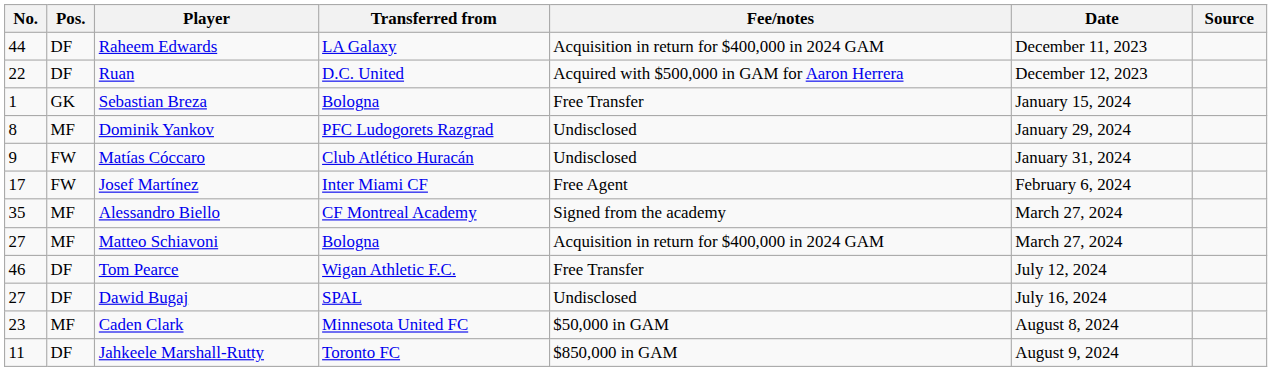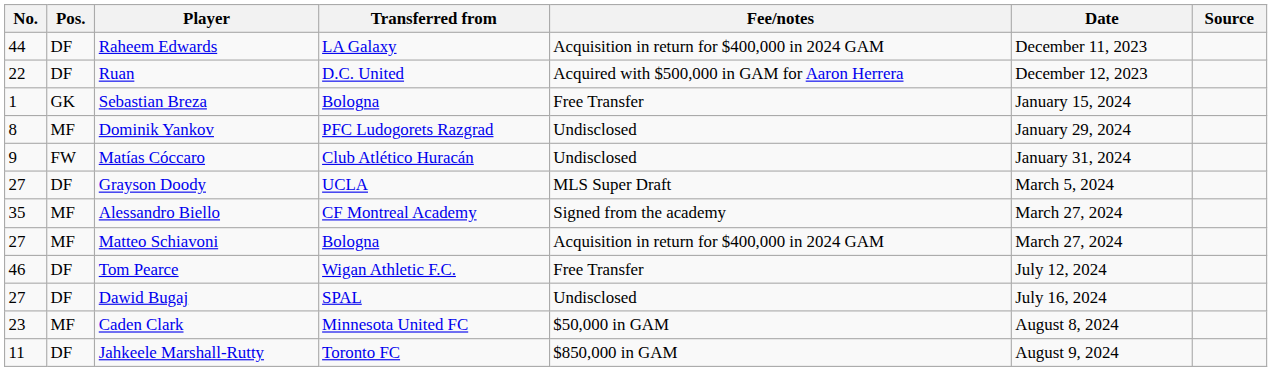 <table class="wikitable sortable" style="width:90%; text-align:center; font-size:95%; text-align:left;">
 <tr>
 <th>No.</th>
 <th>Pos.</th>
 <th>Player</th>
 <th>Transferred from</th>
 <th>Fee/notes</th>
 <th>Date</th>
 <th>Source</th>
 </tr>
 <tr>
 <td>44</td>
 <td>DF</td>
 <td> <a href='#'>Raheem Edwards</a></td>
 <td> <a href='#'>LA Galaxy</a></td>
 <td>Acquisition in return for $400,000 in 2024 GAM</td>
 <td>December 11, 2023</td>
 <td></td>
 </tr>
 <tr>
 <td>22</td>
 <td>DF</td>
 <td> <a href='#'>Ruan</a></td>
 <td> <a href='#'>D.C. United</a></td>
 <td>Acquired with $500,000 in GAM for <a href='#'>Aaron Herrera</a></td>
 <td>December 12, 2023</td>
 <td></td>
 </tr>
 <tr>
 <td>1</td>
 <td>GK</td>
 <td> <a href='#'>Sebastian Breza</a></td>
 <td> <a href='#'>Bologna</a></td>
 <td>Free Transfer</td>
 <td>January 15, 2024</td>
 <td></td>
 </tr>
 <tr>
 <td>8</td>
 <td>MF</td>
 <td> <a href='#'>Dominik Yankov</a></td>
 <td> <a href='#'>PFC Ludogorets Razgrad</a></td>
 <td>Undisclosed</td>
 <td>January 29, 2024</td>
 <td></td>
 </tr>
 <tr>
 <td>9</td>
 <td>FW</td>
 <td> <a href='#'>Matías Cóccaro</a></td>
 <td> <a href='#'>Club Atlético Huracán</a></td>
 <td>Undisclosed</td>
 <td>January 31, 2024</td>
 <td></td>
 </tr>
 <tr>
-<td>17</td>
-<td>FW</td>
-<td> <a href='#'>Josef Martínez</a></td>
-<td> <a href='#'>Inter Miami CF</a></td>
-<td>Free Agent</td>
-<td>February 6, 2024</td>
+<td>27</td>
+<td>DF</td>
+<td> <a href='#'>Grayson Doody</a></td>
+<td> <a href='#'>UCLA</a></td>
+<td>MLS Super Draft</td>
+<td>March 5, 2024</td>
 <td></td>
 </tr>
 <tr>
 <td>35</td>
 <td>MF</td>
 <td> <a href='#'>Alessandro Biello</a></td>
 <td> <a href='#'>CF Montreal Academy</a></td>
 <td>Signed from the academy</td>
 <td>March 27, 2024</td>
 <td></td>
 </tr>
 <tr>
 <td>27</td>
 <td>MF</td>
 <td> <a href='#'>Matteo Schiavoni</a></td>
 <td> <a href='#'>Bologna</a></td>
 <td>Acquisition in return for $400,000 in 2024 GAM</td>
 <td>March 27, 2024</td>
 <td></td>
 </tr>
 <tr>
 <td>46</td>
 <td>DF</td>
 <td> <a href='#'>Tom Pearce</a></td>
 <td> <a href='#'>Wigan Athletic F.C.</a></td>
 <td>Free Transfer</td>
 <td>July 12, 2024</td>
 <td></td>
 </tr>
 <tr>
 <td>27</td>
 <td>DF</td>
 <td> <a href='#'>Dawid Bugaj</a></td>
 <td> <a href='#'>SPAL</a></td>
 <td>Undisclosed</td>
 <td>July 16, 2024</td>
 <td></td>
 </tr>
 <tr>
 <td>23</td>
 <td>MF</td>
 <td> <a href='#'>Caden Clark</a></td>
 <td> <a href='#'>Minnesota United FC</a></td>
 <td>$50,000 in GAM</td>
 <td>August 8, 2024</td>
 <td></td>
 </tr>
 <tr>
 <td>11</td>
 <td>DF</td>
 <td> <a href='#'>Jahkeele Marshall-Rutty</a></td>
 <td> <a href='#'>Toronto FC</a></td>
 <td>$850,000 in GAM</td>
 <td>August 9, 2024</td>
 <td></td>
 </tr>
 </table>
